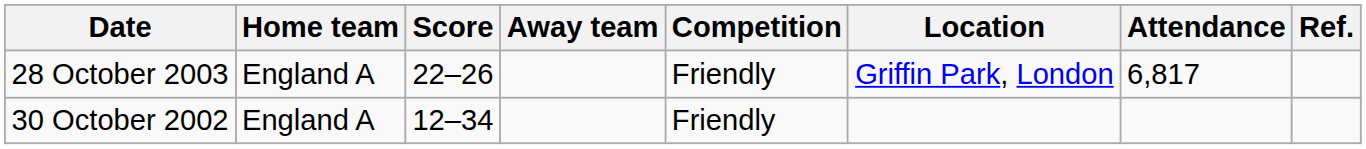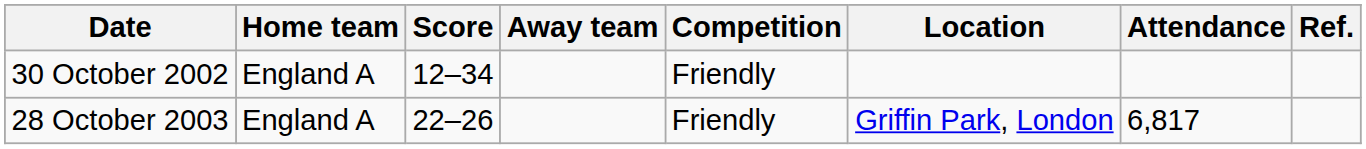 <table class="wikitable">
 <tr>
 <th>Date</th>
 <th>Home team</th>
 <th>Score</th>
 <th>Away team</th>
 <th>Competition</th>
 <th>Location</th>
 <th>Attendance</th>
 <th>Ref.</th>
 </tr>
 <tr>
+<td>30 October 2002</td>
+<td> England A</td>
+<td>12–34</td>
+<td></td>
+<td>Friendly</td>
+<td></td>
+<td></td>
+<td></td>
+</tr>
+<tr>
 <td>28 October 2003</td>
 <td> England A</td>
 <td>22–26</td>
 <td></td>
 <td>Friendly</td>
 <td><a href='#'>Griffin Park</a>, <a href='#'>London</a></td>
 <td>6,817</td>
 <td></td>
 </tr>
-<tr>
-<td>30 October 2002</td>
-<td> England A</td>
-<td>12–34</td>
-<td></td>
-<td>Friendly</td>
-<td></td>
-<td></td>
-<td></td>
-</tr>
 </table>
